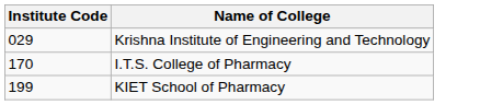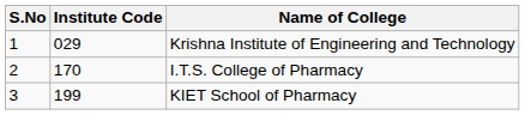 <table class="wikitable sortable">
 <tr>
+<th>S.No</th>
 <th>Institute Code</th>
 <th>Name of College</th>
 </tr>
 <tr>
+<td>1</td>
 <td>029</td>
 <td>Krishna Institute of Engineering and Technology</td>
 </tr>
 <tr>
+<td>2</td>
 <td>170</td>
 <td>I.T.S. College of Pharmacy</td>
 </tr>
 <tr>
+<td>3</td>
 <td>199</td>
 <td>KIET School of Pharmacy</td>
 </tr>
 </table>
